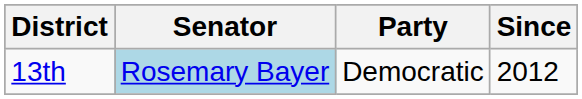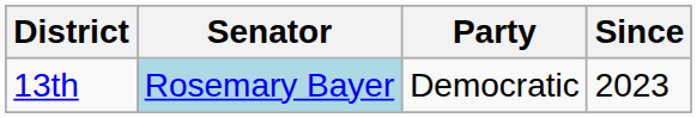 <table class="wikitable">
 <tr>
 <th>District</th>
 <th>Senator</th>
 <th>Party</th>
 <th>Since</th>
 </tr>
 <tr>
 <td><a href='#'>13th</a></td>
 <td style="background: lightblue;"><a href='#'>Rosemary Bayer</a></td>
 <td>Democratic</td>
-<td>2012</td>
+<td>2023</td>
 </tr>
 </table>
